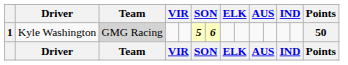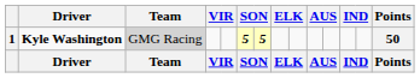 <table class="wikitable" style="font-size: 85%; text-align:center;">
 <tr>
 <th></th>
 <th>Driver</th>
 <th>Team</th>
 <th colspan=2><a href='#'>VIR</a><br></th>
 <th colspan=2><a href='#'>SON</a><br></th>
 <th colspan=2><a href='#'>ELK</a><br></th>
 <th colspan=2><a href='#'>AUS</a><br></th>
 <th colspan=2><a href='#'>IND</a><br></th>
 <th>Points</th>
 </tr>
 <tr>
 <th>1</th>
-<td align=left> Kyle Washington</td>
+<td align=left><strong> Kyle Washington</strong></td>
 <td align=left style="background: lightgrey;"> GMG Racing</td>
 <td></td>
 <td></td>
 <td style="background:#ffffbf;"><strong><em>5</em></strong></td>
-<td style="background:#ffffbf;"><strong><em>6</em></strong></td>
+<td style="background:#ffffbf;"><strong><em>5</em></strong></td>
 <td></td>
 <td></td>
 <td></td>
 <td></td>
 <td></td>
 <td></td>
 <th>50</th>
 </tr>
 <tr valign="top">
 <th valign=middle></th>
 <th valign=middle>Driver</th>
 <th valign=middle>Team</th>
 <th colspan=2><a href='#'>VIR</a><br></th>
 <th colspan=2><a href='#'>SON</a><br></th>
 <th colspan=2><a href='#'>ELK</a><br></th>
 <th colspan=2><a href='#'>AUS</a><br></th>
 <th colspan=2><a href='#'>IND</a><br></th>
 <th valign=middle>Points</th>
 </tr>
 </table>
